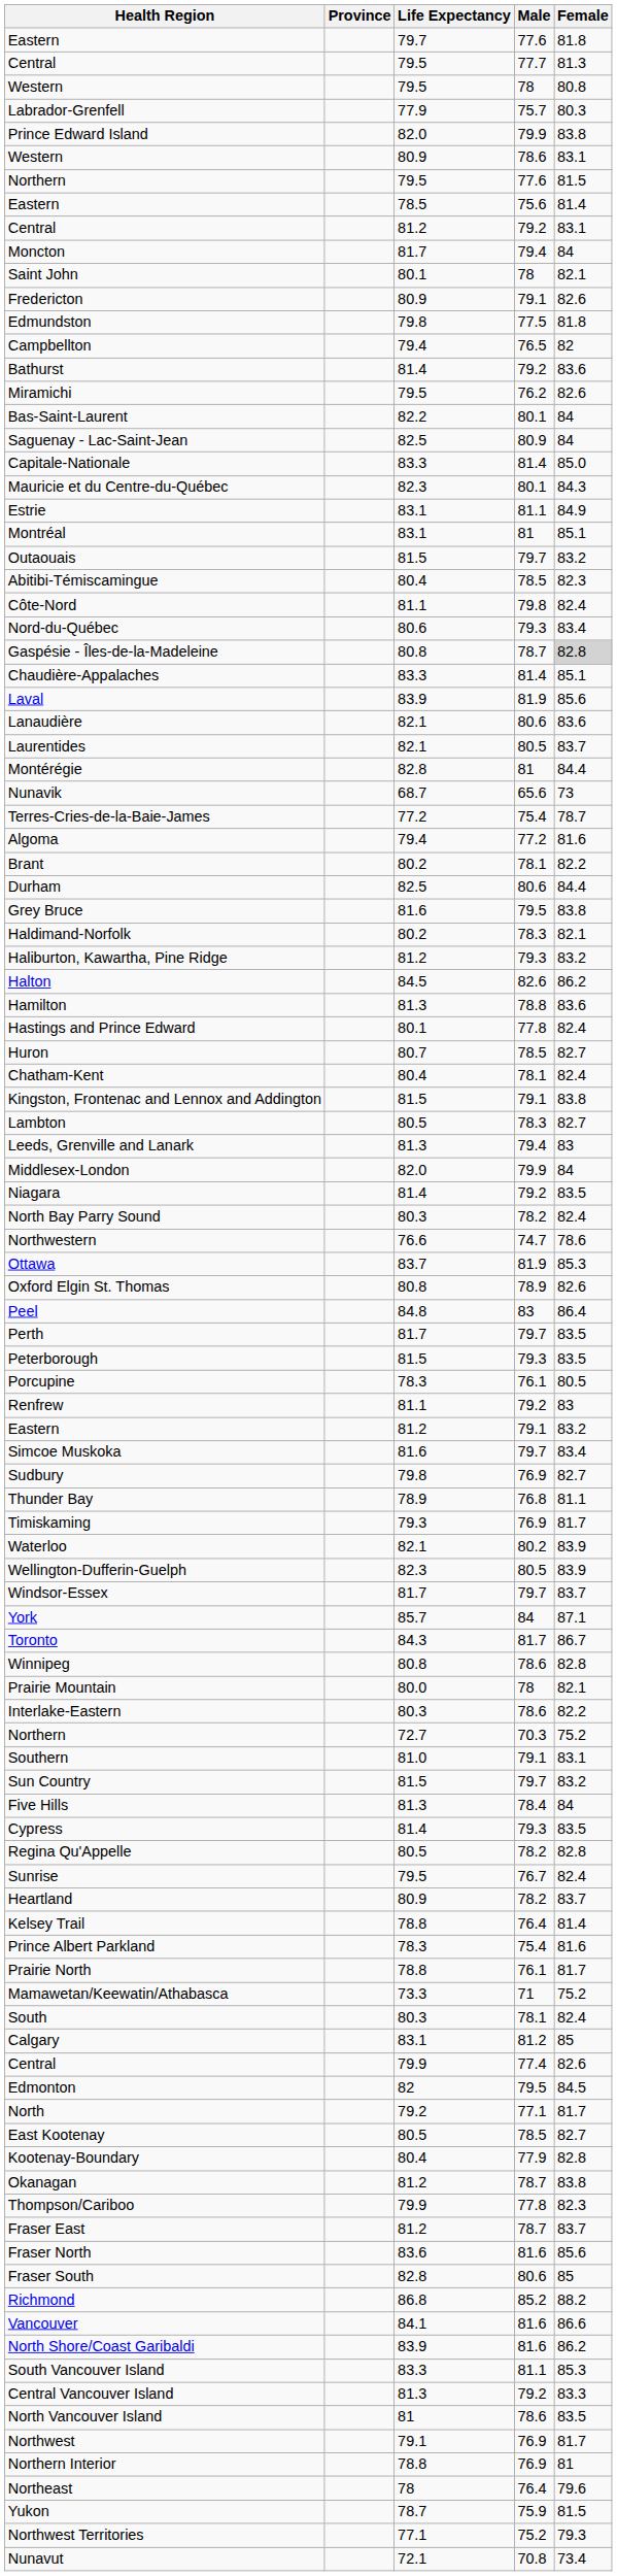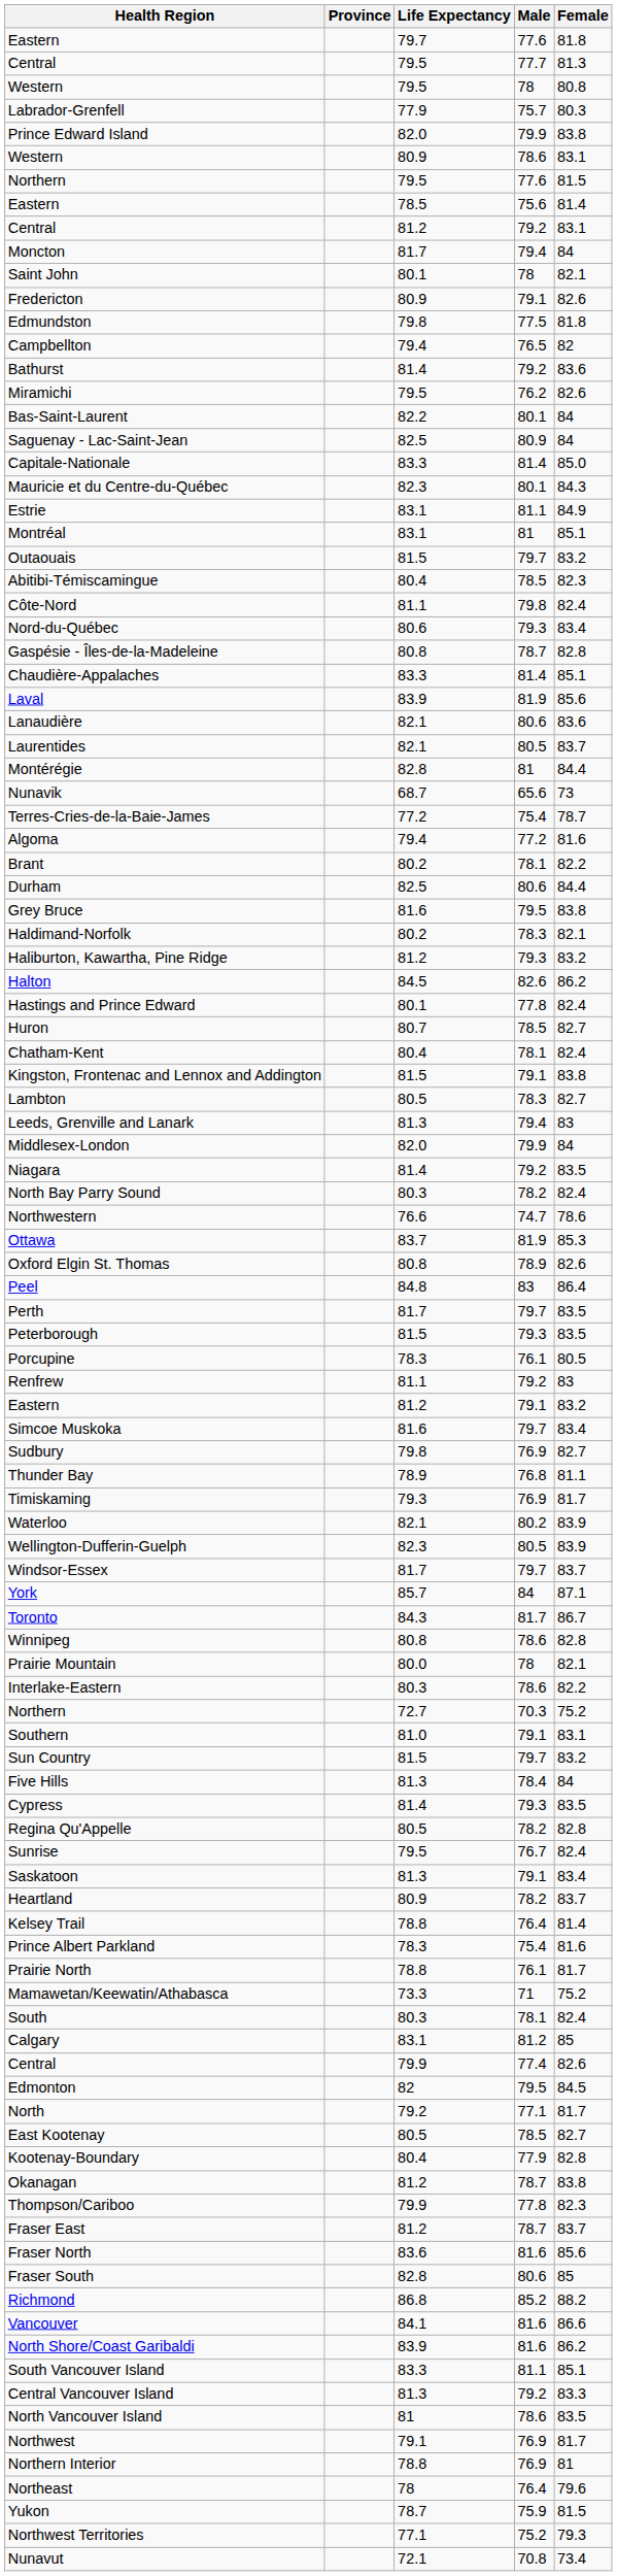 <table class="wikitable sortable">
 <tr>
 <th>Health Region</th>
 <th>Province</th>
 <th>Life Expectancy</th>
 <th>Male</th>
 <th>Female</th>
 </tr>
 <tr>
 <td>Eastern</td>
 <td></td>
 <td>79.7</td>
 <td>77.6</td>
 <td>81.8</td>
 </tr>
 <tr>
 <td>Central</td>
 <td></td>
 <td>79.5</td>
 <td>77.7</td>
 <td>81.3</td>
 </tr>
 <tr>
 <td>Western</td>
 <td></td>
 <td>79.5</td>
 <td>78</td>
 <td>80.8</td>
 </tr>
 <tr>
 <td>Labrador-Grenfell</td>
 <td></td>
 <td>77.9</td>
 <td>75.7</td>
 <td>80.3</td>
 </tr>
 <tr>
 <td>Prince Edward Island</td>
 <td></td>
 <td>82.0</td>
 <td>79.9</td>
 <td>83.8</td>
 </tr>
 <tr>
 <td>Western</td>
 <td></td>
 <td>80.9</td>
 <td>78.6</td>
 <td>83.1</td>
 </tr>
 <tr>
 <td>Northern</td>
 <td></td>
 <td>79.5</td>
 <td>77.6</td>
 <td>81.5</td>
 </tr>
 <tr>
 <td>Eastern</td>
 <td></td>
 <td>78.5</td>
 <td>75.6</td>
 <td>81.4</td>
 </tr>
 <tr>
 <td>Central</td>
 <td></td>
 <td>81.2</td>
 <td>79.2</td>
 <td>83.1</td>
 </tr>
 <tr>
 <td>Moncton</td>
 <td></td>
 <td>81.7</td>
 <td>79.4</td>
 <td>84</td>
 </tr>
 <tr>
 <td>Saint John</td>
 <td></td>
 <td>80.1</td>
 <td>78</td>
 <td>82.1</td>
 </tr>
 <tr>
 <td>Fredericton</td>
 <td></td>
 <td>80.9</td>
 <td>79.1</td>
 <td>82.6</td>
 </tr>
 <tr>
 <td>Edmundston</td>
 <td></td>
 <td>79.8</td>
 <td>77.5</td>
 <td>81.8</td>
 </tr>
 <tr>
 <td>Campbellton</td>
 <td></td>
 <td>79.4</td>
 <td>76.5</td>
 <td>82</td>
 </tr>
 <tr>
 <td>Bathurst</td>
 <td></td>
 <td>81.4</td>
 <td>79.2</td>
 <td>83.6</td>
 </tr>
 <tr>
 <td>Miramichi</td>
 <td></td>
 <td>79.5</td>
 <td>76.2</td>
 <td>82.6</td>
 </tr>
 <tr>
 <td>Bas-Saint-Laurent</td>
 <td></td>
 <td>82.2</td>
 <td>80.1</td>
 <td>84</td>
 </tr>
 <tr>
 <td>Saguenay - Lac-Saint-Jean</td>
 <td></td>
 <td>82.5</td>
 <td>80.9</td>
 <td>84</td>
 </tr>
 <tr>
 <td>Capitale-Nationale</td>
 <td></td>
 <td>83.3</td>
 <td>81.4</td>
 <td>85.0</td>
 </tr>
 <tr>
 <td>Mauricie et du Centre-du-Québec</td>
 <td></td>
 <td>82.3</td>
 <td>80.1</td>
 <td>84.3</td>
 </tr>
 <tr>
 <td>Estrie</td>
 <td></td>
 <td>83.1</td>
 <td>81.1</td>
 <td>84.9</td>
 </tr>
 <tr>
 <td>Montréal</td>
 <td></td>
 <td>83.1</td>
 <td>81</td>
 <td>85.1</td>
 </tr>
 <tr>
 <td>Outaouais</td>
 <td></td>
 <td>81.5</td>
 <td>79.7</td>
 <td>83.2</td>
 </tr>
 <tr>
 <td>Abitibi-Témiscamingue</td>
 <td></td>
 <td>80.4</td>
 <td>78.5</td>
 <td>82.3</td>
 </tr>
 <tr>
 <td>Côte-Nord</td>
 <td></td>
 <td>81.1</td>
 <td>79.8</td>
 <td>82.4</td>
 </tr>
 <tr>
 <td>Nord-du-Québec</td>
 <td></td>
 <td>80.6</td>
 <td>79.3</td>
 <td>83.4</td>
 </tr>
 <tr>
 <td>Gaspésie - Îles-de-la-Madeleine</td>
 <td></td>
 <td>80.8</td>
 <td>78.7</td>
-<td style="background: lightgrey;">82.8</td>
+<td>82.8</td>
 </tr>
 <tr>
 <td>Chaudière-Appalaches</td>
 <td></td>
 <td>83.3</td>
 <td>81.4</td>
 <td>85.1</td>
 </tr>
 <tr>
 <td><a href='#'>Laval</a></td>
 <td></td>
 <td>83.9</td>
 <td>81.9</td>
 <td>85.6</td>
 </tr>
 <tr>
 <td>Lanaudière</td>
 <td></td>
 <td>82.1</td>
 <td>80.6</td>
 <td>83.6</td>
 </tr>
 <tr>
 <td>Laurentides</td>
 <td></td>
 <td>82.1</td>
 <td>80.5</td>
 <td>83.7</td>
 </tr>
 <tr>
 <td>Montérégie</td>
 <td></td>
 <td>82.8</td>
 <td>81</td>
 <td>84.4</td>
 </tr>
 <tr>
 <td>Nunavik</td>
 <td></td>
 <td>68.7</td>
 <td>65.6</td>
 <td>73</td>
 </tr>
 <tr>
 <td>Terres-Cries-de-la-Baie-James</td>
 <td></td>
 <td>77.2</td>
 <td>75.4</td>
 <td>78.7</td>
 </tr>
 <tr>
 <td>Algoma</td>
 <td></td>
 <td>79.4</td>
 <td>77.2</td>
 <td>81.6</td>
 </tr>
 <tr>
 <td>Brant</td>
 <td></td>
 <td>80.2</td>
 <td>78.1</td>
 <td>82.2</td>
 </tr>
 <tr>
 <td>Durham</td>
 <td></td>
 <td>82.5</td>
 <td>80.6</td>
 <td>84.4</td>
 </tr>
 <tr>
 <td>Grey Bruce</td>
 <td></td>
 <td>81.6</td>
 <td>79.5</td>
 <td>83.8</td>
 </tr>
 <tr>
 <td>Haldimand-Norfolk</td>
 <td></td>
 <td>80.2</td>
 <td>78.3</td>
 <td>82.1</td>
 </tr>
 <tr>
 <td>Haliburton, Kawartha, Pine Ridge</td>
 <td></td>
 <td>81.2</td>
 <td>79.3</td>
 <td>83.2</td>
 </tr>
 <tr>
 <td><a href='#'>Halton</a></td>
 <td></td>
 <td>84.5</td>
 <td>82.6</td>
 <td>86.2</td>
-</tr>
-<tr>
-<td>Hamilton</td>
-<td></td>
-<td>81.3</td>
-<td>78.8</td>
-<td>83.6</td>
 </tr>
 <tr>
 <td>Hastings and Prince Edward</td>
 <td></td>
 <td>80.1</td>
 <td>77.8</td>
 <td>82.4</td>
 </tr>
 <tr>
 <td>Huron</td>
 <td></td>
 <td>80.7</td>
 <td>78.5</td>
 <td>82.7</td>
 </tr>
 <tr>
 <td>Chatham-Kent</td>
 <td></td>
 <td>80.4</td>
 <td>78.1</td>
 <td>82.4</td>
 </tr>
 <tr>
 <td>Kingston, Frontenac and Lennox and Addington</td>
 <td></td>
 <td>81.5</td>
 <td>79.1</td>
 <td>83.8</td>
 </tr>
 <tr>
 <td>Lambton</td>
 <td></td>
 <td>80.5</td>
 <td>78.3</td>
 <td>82.7</td>
 </tr>
 <tr>
 <td>Leeds, Grenville and Lanark</td>
 <td></td>
 <td>81.3</td>
 <td>79.4</td>
 <td>83</td>
 </tr>
 <tr>
 <td>Middlesex-London</td>
 <td></td>
 <td>82.0</td>
 <td>79.9</td>
 <td>84</td>
 </tr>
 <tr>
 <td>Niagara</td>
 <td></td>
 <td>81.4</td>
 <td>79.2</td>
 <td>83.5</td>
 </tr>
 <tr>
 <td>North Bay Parry Sound</td>
 <td></td>
 <td>80.3</td>
 <td>78.2</td>
 <td>82.4</td>
 </tr>
 <tr>
 <td>Northwestern</td>
 <td></td>
 <td>76.6</td>
 <td>74.7</td>
 <td>78.6</td>
 </tr>
 <tr>
 <td><a href='#'>Ottawa</a></td>
 <td></td>
 <td>83.7</td>
 <td>81.9</td>
 <td>85.3</td>
 </tr>
 <tr>
 <td>Oxford Elgin St. Thomas</td>
 <td></td>
 <td>80.8</td>
 <td>78.9</td>
 <td>82.6</td>
 </tr>
 <tr>
 <td><a href='#'>Peel</a></td>
 <td></td>
 <td>84.8</td>
 <td>83</td>
 <td>86.4</td>
 </tr>
 <tr>
 <td>Perth</td>
 <td></td>
 <td>81.7</td>
 <td>79.7</td>
 <td>83.5</td>
 </tr>
 <tr>
 <td>Peterborough</td>
 <td></td>
 <td>81.5</td>
 <td>79.3</td>
 <td>83.5</td>
 </tr>
 <tr>
 <td>Porcupine</td>
 <td></td>
 <td>78.3</td>
 <td>76.1</td>
 <td>80.5</td>
 </tr>
 <tr>
 <td>Renfrew</td>
 <td></td>
 <td>81.1</td>
 <td>79.2</td>
 <td>83</td>
 </tr>
 <tr>
 <td>Eastern</td>
 <td></td>
 <td>81.2</td>
 <td>79.1</td>
 <td>83.2</td>
 </tr>
 <tr>
 <td>Simcoe Muskoka</td>
 <td></td>
 <td>81.6</td>
 <td>79.7</td>
 <td>83.4</td>
 </tr>
 <tr>
 <td>Sudbury</td>
 <td></td>
 <td>79.8</td>
 <td>76.9</td>
 <td>82.7</td>
 </tr>
 <tr>
 <td>Thunder Bay</td>
 <td></td>
 <td>78.9</td>
 <td>76.8</td>
 <td>81.1</td>
 </tr>
 <tr>
 <td>Timiskaming</td>
 <td></td>
 <td>79.3</td>
 <td>76.9</td>
 <td>81.7</td>
 </tr>
 <tr>
 <td>Waterloo</td>
 <td></td>
 <td>82.1</td>
 <td>80.2</td>
 <td>83.9</td>
 </tr>
 <tr>
 <td>Wellington-Dufferin-Guelph</td>
 <td></td>
 <td>82.3</td>
 <td>80.5</td>
 <td>83.9</td>
 </tr>
 <tr>
 <td>Windsor-Essex</td>
 <td></td>
 <td>81.7</td>
 <td>79.7</td>
 <td>83.7</td>
 </tr>
 <tr>
 <td><a href='#'>York</a></td>
 <td></td>
 <td>85.7</td>
 <td>84</td>
 <td>87.1</td>
 </tr>
 <tr>
 <td><a href='#'>Toronto</a></td>
 <td></td>
 <td>84.3</td>
 <td>81.7</td>
 <td>86.7</td>
 </tr>
 <tr>
 <td>Winnipeg</td>
 <td></td>
 <td>80.8</td>
 <td>78.6</td>
 <td>82.8</td>
 </tr>
 <tr>
 <td>Prairie Mountain</td>
 <td></td>
 <td>80.0</td>
 <td>78</td>
 <td>82.1</td>
 </tr>
 <tr>
 <td>Interlake-Eastern</td>
 <td></td>
 <td>80.3</td>
 <td>78.6</td>
 <td>82.2</td>
 </tr>
 <tr>
 <td>Northern</td>
 <td></td>
 <td>72.7</td>
 <td>70.3</td>
 <td>75.2</td>
 </tr>
 <tr>
 <td>Southern</td>
 <td></td>
 <td>81.0</td>
 <td>79.1</td>
 <td>83.1</td>
 </tr>
 <tr>
 <td>Sun Country</td>
 <td></td>
 <td>81.5</td>
 <td>79.7</td>
 <td>83.2</td>
 </tr>
 <tr>
 <td>Five Hills</td>
 <td></td>
 <td>81.3</td>
 <td>78.4</td>
 <td>84</td>
 </tr>
 <tr>
 <td>Cypress</td>
 <td></td>
 <td>81.4</td>
 <td>79.3</td>
 <td>83.5</td>
 </tr>
 <tr>
 <td>Regina Qu'Appelle</td>
 <td></td>
 <td>80.5</td>
 <td>78.2</td>
 <td>82.8</td>
 </tr>
 <tr>
 <td>Sunrise</td>
 <td></td>
 <td>79.5</td>
 <td>76.7</td>
 <td>82.4</td>
 </tr>
 <tr>
+<td>Saskatoon</td>
+<td></td>
+<td>81.3</td>
+<td>79.1</td>
+<td>83.4</td>
+</tr>
+<tr>
 <td>Heartland</td>
 <td></td>
 <td>80.9</td>
 <td>78.2</td>
 <td>83.7</td>
 </tr>
 <tr>
 <td>Kelsey Trail</td>
 <td></td>
 <td>78.8</td>
 <td>76.4</td>
 <td>81.4</td>
 </tr>
 <tr>
 <td>Prince Albert Parkland</td>
 <td></td>
 <td>78.3</td>
 <td>75.4</td>
 <td>81.6</td>
 </tr>
 <tr>
 <td>Prairie North</td>
 <td></td>
 <td>78.8</td>
 <td>76.1</td>
 <td>81.7</td>
 </tr>
 <tr>
 <td>Mamawetan/Keewatin/Athabasca</td>
 <td></td>
 <td>73.3</td>
 <td>71</td>
 <td>75.2</td>
 </tr>
 <tr>
 <td>South</td>
 <td></td>
 <td>80.3</td>
 <td>78.1</td>
 <td>82.4</td>
 </tr>
 <tr>
 <td>Calgary</td>
 <td></td>
 <td>83.1</td>
 <td>81.2</td>
 <td>85</td>
 </tr>
 <tr>
 <td>Central</td>
 <td></td>
 <td>79.9</td>
 <td>77.4</td>
 <td>82.6</td>
 </tr>
 <tr>
 <td>Edmonton</td>
 <td></td>
 <td>82</td>
 <td>79.5</td>
 <td>84.5</td>
 </tr>
 <tr>
 <td>North</td>
 <td></td>
 <td>79.2</td>
 <td>77.1</td>
 <td>81.7</td>
 </tr>
 <tr>
 <td>East Kootenay</td>
 <td></td>
 <td>80.5</td>
 <td>78.5</td>
 <td>82.7</td>
 </tr>
 <tr>
 <td>Kootenay-Boundary</td>
 <td></td>
 <td>80.4</td>
 <td>77.9</td>
 <td>82.8</td>
 </tr>
 <tr>
 <td>Okanagan</td>
 <td></td>
 <td>81.2</td>
 <td>78.7</td>
 <td>83.8</td>
 </tr>
 <tr>
 <td>Thompson/Cariboo</td>
 <td></td>
 <td>79.9</td>
 <td>77.8</td>
 <td>82.3</td>
 </tr>
 <tr>
 <td>Fraser East</td>
 <td></td>
 <td>81.2</td>
 <td>78.7</td>
 <td>83.7</td>
 </tr>
 <tr>
 <td>Fraser North</td>
 <td></td>
 <td>83.6</td>
 <td>81.6</td>
 <td>85.6</td>
 </tr>
 <tr>
 <td>Fraser South</td>
 <td></td>
 <td>82.8</td>
 <td>80.6</td>
 <td>85</td>
 </tr>
 <tr>
 <td><a href='#'>Richmond</a></td>
 <td></td>
 <td>86.8</td>
 <td>85.2</td>
 <td>88.2</td>
 </tr>
 <tr>
 <td><a href='#'>Vancouver</a></td>
 <td></td>
 <td>84.1</td>
 <td>81.6</td>
 <td>86.6</td>
 </tr>
 <tr>
 <td><a href='#'>North Shore/Coast Garibaldi</a></td>
 <td></td>
 <td>83.9</td>
 <td>81.6</td>
 <td>86.2</td>
 </tr>
 <tr>
 <td>South Vancouver Island</td>
 <td></td>
 <td>83.3</td>
 <td>81.1</td>
-<td>85.3</td>
+<td>85.1</td>
 </tr>
 <tr>
 <td>Central Vancouver Island</td>
 <td></td>
 <td>81.3</td>
 <td>79.2</td>
 <td>83.3</td>
 </tr>
 <tr>
 <td>North Vancouver Island</td>
 <td></td>
 <td>81</td>
 <td>78.6</td>
 <td>83.5</td>
 </tr>
 <tr>
 <td>Northwest</td>
 <td></td>
 <td>79.1</td>
 <td>76.9</td>
 <td>81.7</td>
 </tr>
 <tr>
 <td>Northern Interior</td>
 <td></td>
 <td>78.8</td>
 <td>76.9</td>
 <td>81</td>
 </tr>
 <tr>
 <td>Northeast</td>
 <td></td>
 <td>78</td>
 <td>76.4</td>
 <td>79.6</td>
 </tr>
 <tr>
 <td>Yukon</td>
 <td></td>
 <td>78.7</td>
 <td>75.9</td>
 <td>81.5</td>
 </tr>
 <tr>
 <td>Northwest Territories</td>
 <td></td>
 <td>77.1</td>
 <td>75.2</td>
 <td>79.3</td>
 </tr>
 <tr>
 <td>Nunavut</td>
 <td></td>
 <td>72.1</td>
 <td>70.8</td>
 <td>73.4</td>
 </tr>
 </table>
